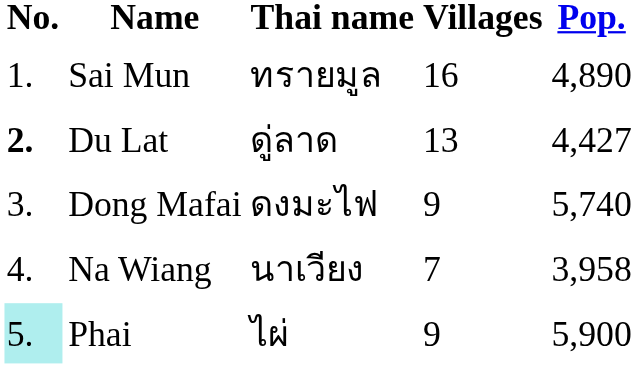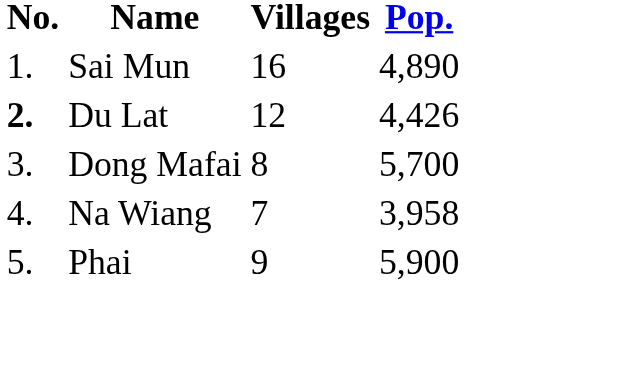 <table>
 <tr>
 <th>No.</th>
 <th>Name</th>
-<th>Thai name</th>
 <th>Villages</th>
 <th><a href='#'>Pop.</a></th>
 </tr>
 <tr>
 <td>1.</td>
 <td>Sai Mun</td>
-<td>ทรายมูล</td>
 <td>16</td>
 <td>4,890</td>
 </tr>
 <tr>
 <td><strong>2.</strong></td>
 <td>Du Lat</td>
-<td>ดู่ลาด</td>
-<td>13</td>
-<td>4,427</td>
+<td>12</td>
+<td>4,426</td>
 </tr>
 <tr>
 <td>3.</td>
 <td>Dong Mafai</td>
-<td>ดงมะไฟ</td>
-<td>9</td>
-<td>5,740</td>
+<td>8</td>
+<td>5,700</td>
 </tr>
 <tr>
 <td>4.</td>
 <td>Na Wiang</td>
-<td>นาเวียง</td>
 <td>7</td>
 <td>3,958</td>
 </tr>
 <tr>
-<td style="background: paleturquoise;">5.</td>
+<td>5.</td>
 <td>Phai</td>
-<td>ไผ่</td>
 <td>9</td>
 <td>5,900</td>
 </tr>
 </table>
